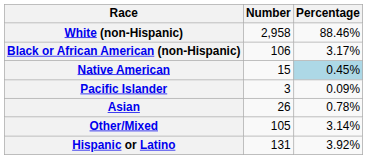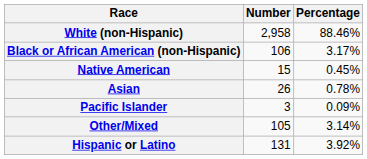 <table class="wikitable" style="text-align:right">
 <tr>
 <th scope="col">Race</th>
 <th scope="col">Number</th>
 <th scope="col">Percentage</th>
 </tr>
 <tr>
 <th scope="row"><a href='#'>White</a> (non-Hispanic)</th>
 <td>2,958</td>
 <td>88.46%</td>
 </tr>
 <tr>
 <th scope="row"><a href='#'>Black or African American</a> (non-Hispanic)</th>
 <td>106</td>
 <td>3.17%</td>
 </tr>
 <tr>
 <th scope="row"><a href='#'>Native American</a></th>
 <td>15</td>
-<td style="background: lightblue;">0.45%</td>
+<td>0.45%</td>
+</tr>
+<tr>
+<th scope="row"><a href='#'>Asian</a></th>
+<td>26</td>
+<td>0.78%</td>
 </tr>
 <tr>
 <th scope="row"><a href='#'>Pacific Islander</a></th>
 <td>3</td>
 <td>0.09%</td>
-</tr>
-<tr>
-<th scope="row"><a href='#'>Asian</a></th>
-<td>26</td>
-<td>0.78%</td>
 </tr>
 <tr>
 <th scope="row"><a href='#'>Other/Mixed</a></th>
 <td>105</td>
 <td>3.14%</td>
 </tr>
 <tr>
 <th scope="row"><a href='#'>Hispanic</a> or <a href='#'>Latino</a></th>
 <td>131</td>
 <td>3.92%</td>
 </tr>
 </table>
